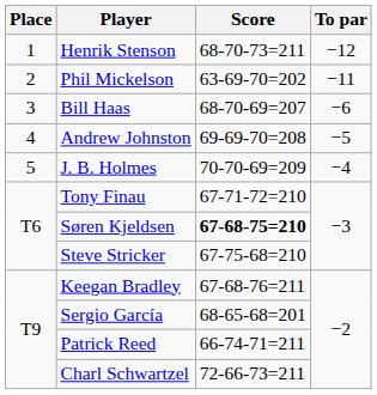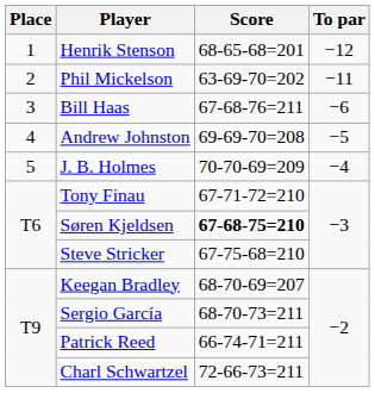 <table class="wikitable">
 <tr>
 <th>Place</th>
 <th>Player</th>
 <th>Score</th>
 <th>To par</th>
 </tr>
 <tr>
 <td align=center>1</td>
 <td> <a href='#'>Henrik Stenson</a></td>
-<td>68-70-73=211</td>
+<td>68-65-68=201</td>
 <td align=center>−12</td>
 </tr>
 <tr>
 <td align=center>2</td>
 <td> <a href='#'>Phil Mickelson</a></td>
 <td>63-69-70=202</td>
 <td align=center>−11</td>
 </tr>
 <tr>
 <td align=center>3</td>
 <td> <a href='#'>Bill Haas</a></td>
-<td>68-70-69=207</td>
+<td>67-68-76=211</td>
 <td align=center>−6</td>
 </tr>
 <tr>
 <td align=center>4</td>
 <td> <a href='#'>Andrew Johnston</a></td>
 <td>69-69-70=208</td>
 <td align=center>−5</td>
 </tr>
 <tr>
 <td align=center>5</td>
 <td> <a href='#'>J. B. Holmes</a></td>
 <td>70-70-69=209</td>
 <td align=center>−4</td>
 </tr>
 <tr>
 <td rowspan=3 align=center>T6</td>
 <td> <a href='#'>Tony Finau</a></td>
 <td>67-71-72=210</td>
 <td rowspan=3 align=center>−3</td>
 </tr>
 <tr>
 <td> <a href='#'>Søren Kjeldsen</a></td>
 <td><strong>67-68-75=210</strong></td>
 </tr>
 <tr>
 <td> <a href='#'>Steve Stricker</a></td>
 <td>67-75-68=210</td>
 </tr>
 <tr>
 <td rowspan=4 align=center>T9</td>
 <td> <a href='#'>Keegan Bradley</a></td>
-<td>67-68-76=211</td>
+<td>68-70-69=207</td>
 <td rowspan=4 align=center>−2</td>
 </tr>
 <tr>
 <td> <a href='#'>Sergio García</a></td>
-<td>68-65-68=201</td>
+<td>68-70-73=211</td>
 </tr>
 <tr>
 <td> <a href='#'>Patrick Reed</a></td>
 <td>66-74-71=211</td>
 </tr>
 <tr>
 <td> <a href='#'>Charl Schwartzel</a></td>
 <td>72-66-73=211</td>
 </tr>
 </table>
